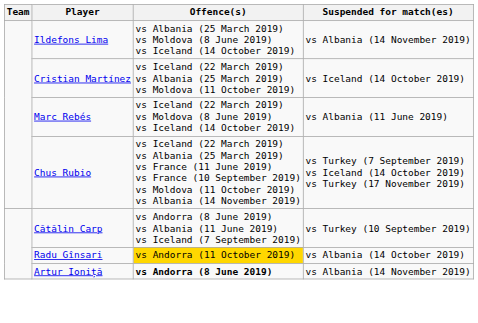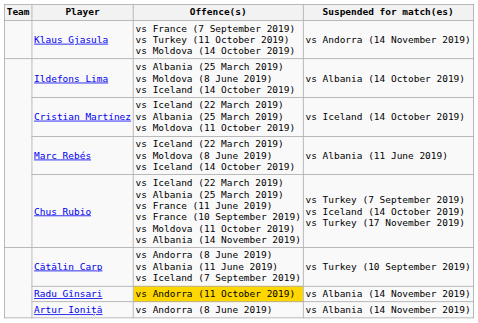 <table class="wikitable" style="font-size:90%">
 <tr>
 <th>Team</th>
 <th>Player</th>
 <th>Offence(s)</th>
 <th>Suspended for match(es)</th>
 </tr>
 <tr>
+<td></td>
+<td><a href='#'>Klaus Gjasula</a></td>
+<td> vs France (7 September 2019)<br> vs Turkey (11 October 2019)<br> vs Moldova (14 October 2019)</td>
+<td>vs Andorra (14 November 2019)</td>
+</tr>
+<tr>
 <td rowspan=4></td>
 <td><a href='#'>Ildefons Lima</a></td>
 <td> vs Albania (25 March 2019)<br> vs Moldova (8 June 2019)<br> vs Iceland (14 October 2019)</td>
-<td>vs Albania (14 November 2019)</td>
+<td>vs Albania (14 October 2019)</td>
 </tr>
 <tr>
 <td><a href='#'>Cristian Martínez</a></td>
 <td> vs Iceland (22 March 2019)<br> vs Albania (25 March 2019)<br> vs Moldova (11 October 2019)</td>
 <td>vs Iceland (14 October 2019)</td>
 </tr>
 <tr>
 <td><a href='#'>Marc Rebés</a></td>
 <td> vs Iceland (22 March 2019)<br> vs Moldova (8 June 2019)<br> vs Iceland (14 October 2019)</td>
 <td>vs Albania (11 June 2019)</td>
 </tr>
 <tr>
 <td><a href='#'>Chus Rubio</a></td>
 <td> vs Iceland (22 March 2019)<br> vs Albania (25 March 2019)<br> vs France (11 June 2019)<br> vs France (10 September 2019)<br> vs Moldova (11 October 2019)<br> vs Albania (14 November 2019)</td>
 <td>vs Turkey (7 September 2019)<br> vs Iceland (14 October 2019)<br>vs Turkey (17 November 2019)</td>
 </tr>
 <tr>
 <td rowspan=3></td>
 <td><a href='#'>Cătălin Carp</a></td>
 <td> vs Andorra (8 June 2019)<br> vs Albania (11 June 2019)<br> vs Iceland (7 September 2019)</td>
 <td>vs Turkey (10 September 2019)</td>
 </tr>
 <tr>
 <td><a href='#'>Radu Gînsari</a></td>
 <td style="background: gold;"> vs Andorra (11 October 2019)</td>
-<td>vs Albania (14 October 2019)</td>
+<td>vs Albania (14 November 2019)</td>
 </tr>
 <tr>
 <td><a href='#'>Artur Ioniță</a></td>
-<td><strong> vs Andorra (8 June 2019)</strong></td>
+<td> vs Andorra (8 June 2019)</td>
 <td>vs Albania (14 November 2019)</td>
 </tr>
 </table>
